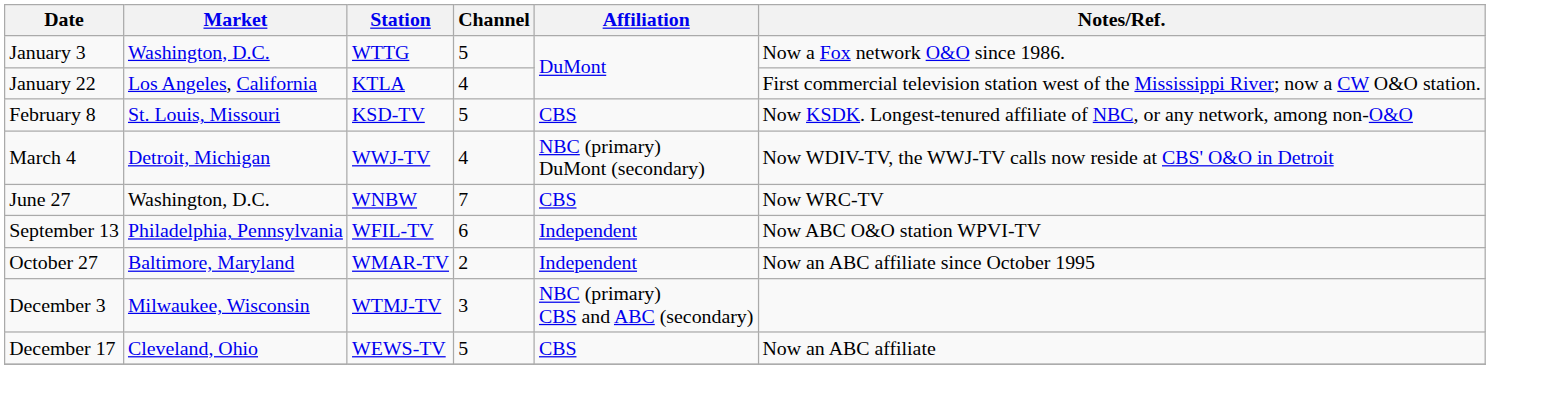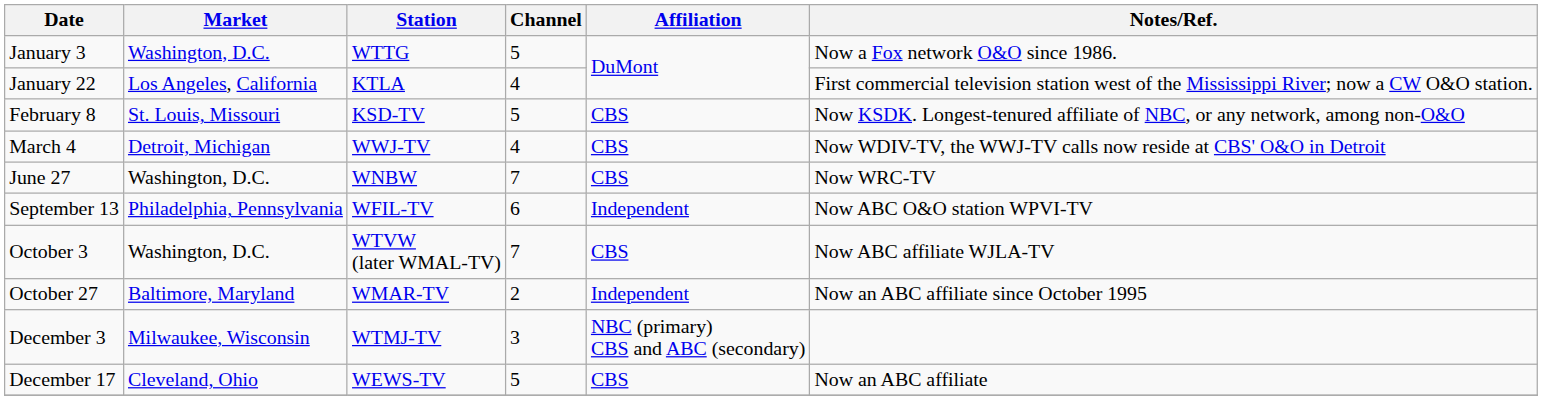 <table class="wikitable unsortable">
 <tr>
 <th>Date</th>
 <th><a href='#'>Market</a></th>
 <th><a href='#'>Station</a></th>
 <th>Channel</th>
 <th><a href='#'>Affiliation</a></th>
 <th>Notes/Ref.</th>
 </tr>
 <tr>
 <td>January 3</td>
 <td><a href='#'>Washington, D.C.</a></td>
 <td><a href='#'>WTTG</a></td>
 <td>5</td>
 <td rowspan=2><a href='#'>DuMont</a></td>
 <td>Now a <a href='#'>Fox</a> network <a href='#'>O&O</a> since 1986.</td>
 </tr>
 <tr>
 <td>January 22</td>
 <td><a href='#'>Los Angeles</a>, <a href='#'>California</a></td>
 <td><a href='#'>KTLA</a></td>
 <td>4 <br> </td>
 <td>First commercial television station west of the <a href='#'>Mississippi River</a>; now a <a href='#'>CW</a> O&O station.</td>
 </tr>
 <tr>
 <td>February 8</td>
 <td><a href='#'>St. Louis, Missouri</a></td>
 <td><a href='#'>KSD-TV</a></td>
 <td>5</td>
 <td><a href='#'>CBS</a></td>
 <td>Now <a href='#'>KSDK</a>.  Longest-tenured affiliate of <a href='#'>NBC</a>, or any network, among non-<a href='#'>O&O</a></td>
 </tr>
 <tr>
 <td>March 4</td>
 <td><a href='#'>Detroit, Michigan</a></td>
 <td><a href='#'>WWJ-TV</a></td>
 <td>4</td>
-<td><a href='#'>NBC</a> (primary) <br> DuMont (secondary)</td>
+<td><a href='#'>CBS</a></td>
 <td>Now WDIV-TV, the WWJ-TV calls now reside at <a href='#'>CBS' O&O in Detroit</a></td>
 </tr>
 <tr>
 <td>June 27</td>
 <td>Washington, D.C.</td>
 <td><a href='#'>WNBW</a></td>
 <td>7</td>
 <td><a href='#'>CBS</a></td>
 <td>Now WRC-TV</td>
 </tr>
 <tr>
 <td>September 13</td>
 <td><a href='#'>Philadelphia, Pennsylvania</a></td>
 <td><a href='#'>WFIL-TV</a></td>
 <td>6</td>
 <td><a href='#'>Independent</a></td>
 <td>Now ABC O&O station WPVI-TV</td>
+</tr>
+<tr>
+<td>October 3</td>
+<td>Washington, D.C.</td>
+<td><a href='#'>WTVW</a> <br> (later WMAL-TV)</td>
+<td>7</td>
+<td><a href='#'>CBS</a></td>
+<td>Now ABC affiliate WJLA-TV</td>
 </tr>
 <tr>
 <td>October 27</td>
 <td><a href='#'>Baltimore, Maryland</a></td>
 <td><a href='#'>WMAR-TV</a></td>
 <td>2</td>
 <td><a href='#'>Independent</a></td>
 <td>Now an ABC affiliate since October 1995</td>
 </tr>
 <tr>
 <td>December 3</td>
 <td><a href='#'>Milwaukee, Wisconsin</a></td>
 <td><a href='#'>WTMJ-TV</a></td>
 <td>3 <br> </td>
 <td><a href='#'>NBC</a> (primary) <br> <a href='#'>CBS</a> and <a href='#'>ABC</a> (secondary)</td>
 <td></td>
 </tr>
 <tr>
 <td>December 17</td>
 <td><a href='#'>Cleveland, Ohio</a></td>
 <td><a href='#'>WEWS-TV</a></td>
 <td>5</td>
 <td><a href='#'>CBS</a></td>
 <td>Now an ABC affiliate</td>
 </tr>
 <tr>
 </tr>
 </table>
